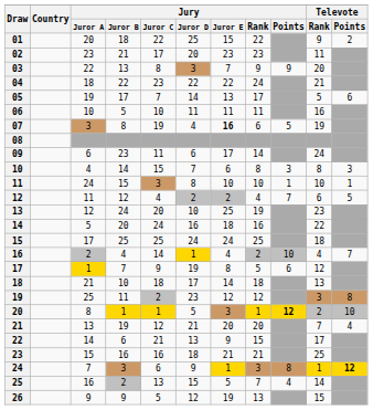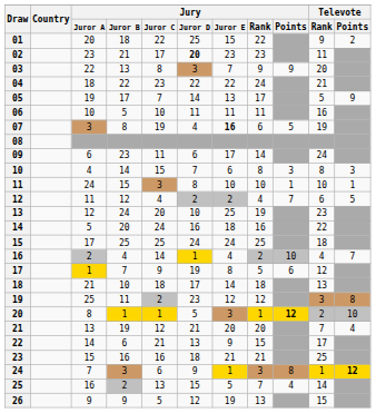 <table class="sortable wikitable collapsible plainrowheaders" style="text-align:center;">
 <tr>
 </tr>
 <tr>
 <th scope="col" rowspan="2">Draw</th>
 <th scope="col" rowspan="2">Country</th>
 <th scope="col" colspan="7">Jury</th>
 <th scope="col" colspan="2">Televote</th>
 </tr>
 <tr>
 <th scope="col"><small>Juror A</small></th>
 <th scope="col"><small>Juror B</small></th>
 <th scope="col"><small>Juror C</small></th>
 <th scope="col"><small>Juror D</small></th>
 <th scope="col"><small>Juror E</small></th>
 <th scope="col">Rank</th>
 <th scope="col">Points</th>
 <th scope="col">Rank</th>
 <th scope="col">Points</th>
 </tr>
 <tr>
 <th scope="row" style="text-align:center;">01</th>
 <td style="text-align:left;"></td>
 <td>20</td>
 <td>18</td>
 <td>22</td>
 <td>25</td>
 <td>15</td>
 <td>22</td>
 <td style="background:#AAAAAA;"></td>
 <td>9</td>
 <td>2</td>
 </tr>
 <tr>
 <th scope="row" style="text-align:center;">02</th>
 <td style="text-align:left;"></td>
 <td>23</td>
 <td>21</td>
 <td>17</td>
-<td>20</td>
+<td><strong>20</strong></td>
 <td>23</td>
 <td>23</td>
 <td style="background:#AAAAAA;"></td>
 <td>11</td>
 <td style="background:#AAAAAA;"></td>
 </tr>
 <tr>
 <th scope="row" style="text-align:center;">03</th>
 <td style="text-align:left;"></td>
 <td>22</td>
 <td>13</td>
 <td>8</td>
 <td style="background:#CC9966;">3</td>
 <td>7</td>
 <td>9</td>
 <td>9</td>
 <td>20</td>
 <td style="background:#AAAAAA;"></td>
 </tr>
 <tr>
 <th scope="row" style="text-align:center;">04</th>
 <td style="text-align:left;"></td>
 <td>18</td>
 <td>22</td>
 <td>23</td>
 <td>22</td>
 <td>22</td>
 <td>24</td>
 <td style="background:#AAAAAA;"></td>
 <td>21</td>
 <td style="background:#AAAAAA;"></td>
 </tr>
 <tr>
 <th scope="row" style="text-align:center;">05</th>
 <td style="text-align:left;"></td>
 <td>19</td>
 <td>17</td>
 <td>7</td>
 <td>14</td>
 <td>13</td>
 <td>17</td>
 <td style="background:#AAAAAA;"></td>
 <td>5</td>
-<td>6</td>
+<td>9</td>
 </tr>
 <tr>
 <th scope="row" style="text-align:center;">06</th>
 <td style="text-align:left;"></td>
 <td>10</td>
 <td>5</td>
 <td>10</td>
 <td>11</td>
 <td>11</td>
 <td>11</td>
 <td style="background:#AAAAAA;"></td>
 <td>16</td>
 <td style="background:#AAAAAA;"></td>
 </tr>
 <tr>
 <th scope="row" style="text-align:center;">07</th>
 <td style="text-align:left;"></td>
 <td style="background:#CC9966;">3</td>
 <td>8</td>
 <td>19</td>
 <td>4</td>
 <td><strong>16</strong></td>
 <td>6</td>
 <td>5</td>
 <td>19</td>
 <td style="background:#AAAAAA;"></td>
 </tr>
 <tr class="sortbottom">
 <th scope="row" style="text-align:center;">08</th>
 <td style="text-align:left;"></td>
 <td style="background:#AAAAAA;"></td>
 <td style="background:#AAAAAA;"></td>
 <td style="background:#AAAAAA;"></td>
 <td style="background:#AAAAAA;"></td>
 <td style="background:#AAAAAA;"></td>
 <td style="background:#AAAAAA;"></td>
 <td style="background:#AAAAAA;"></td>
 <td style="background:#AAAAAA;"></td>
 <td style="background:#AAAAAA;"></td>
 </tr>
 <tr>
 <th scope="row" style="text-align:center;">09</th>
 <td style="text-align:left;"></td>
 <td>6</td>
 <td>23</td>
 <td>11</td>
 <td>6</td>
 <td>17</td>
 <td>14</td>
 <td style="background:#AAAAAA;"></td>
 <td>24</td>
 <td style="background:#AAAAAA;"></td>
 </tr>
 <tr>
 <th scope="row" style="text-align:center;">10</th>
 <td style="text-align:left;"></td>
 <td>4</td>
 <td>14</td>
 <td>15</td>
 <td>7</td>
 <td>6</td>
 <td>8</td>
 <td>3</td>
 <td>8</td>
 <td>3</td>
 </tr>
 <tr>
 <th scope="row" style="text-align:center;">11</th>
 <td style="text-align:left;"></td>
 <td>24</td>
 <td>15</td>
 <td style="background:#CC9966;">3</td>
 <td>8</td>
 <td>10</td>
 <td>10</td>
 <td>1</td>
 <td>10</td>
 <td>1</td>
 </tr>
 <tr>
 <th scope="row" style="text-align:center;">12</th>
 <td style="text-align:left;"></td>
 <td>11</td>
 <td>12</td>
 <td>4</td>
 <td style="background:silver;">2</td>
 <td style="background:silver;">2</td>
 <td>4</td>
 <td>7</td>
 <td>6</td>
 <td>5</td>
 </tr>
 <tr>
 <th scope="row" style="text-align:center;">13</th>
 <td style="text-align:left;"></td>
 <td>12</td>
 <td>24</td>
 <td>20</td>
 <td>10</td>
 <td>25</td>
 <td>19</td>
 <td style="background:#AAAAAA;"></td>
 <td>23</td>
 <td style="background:#AAAAAA;"></td>
 </tr>
 <tr>
 <th scope="row" style="text-align:center;">14</th>
 <td style="text-align:left;"></td>
 <td>5</td>
 <td>20</td>
 <td>24</td>
 <td>16</td>
 <td>18</td>
 <td>16</td>
 <td style="background:#AAAAAA;"></td>
 <td>22</td>
 <td style="background:#AAAAAA;"></td>
 </tr>
 <tr>
 <th scope="row" style="text-align:center;">15</th>
 <td style="text-align:left;"></td>
 <td>17</td>
 <td>25</td>
 <td>25</td>
 <td>24</td>
 <td>24</td>
 <td>25</td>
 <td style="background:#AAAAAA;"></td>
 <td>18</td>
 <td style="background:#AAAAAA;"></td>
 </tr>
 <tr>
 <th scope="row" style="text-align:center;">16</th>
 <td style="text-align:left;"></td>
 <td style="background:silver;">2</td>
 <td>4</td>
 <td>14</td>
 <td style="background:gold;">1</td>
 <td>4</td>
 <td style="background:silver;">2</td>
 <td style="background:silver;">10</td>
 <td>4</td>
 <td>7</td>
 </tr>
 <tr>
 <th scope="row" style="text-align:center;">17</th>
 <td style="text-align:left;"></td>
 <td style="background:gold;">1</td>
 <td>7</td>
 <td>9</td>
 <td>19</td>
 <td>8</td>
 <td>5</td>
 <td>6</td>
 <td>12</td>
 <td style="background:#AAAAAA;"></td>
 </tr>
 <tr>
 <th scope="row" style="text-align:center;">18</th>
 <td style="text-align:left;"></td>
 <td>21</td>
 <td>10</td>
 <td>18</td>
 <td>17</td>
 <td>14</td>
 <td>18</td>
 <td style="background:#AAAAAA;"></td>
 <td>13</td>
 <td style="background:#AAAAAA;"></td>
 </tr>
 <tr>
 <th scope="row" style="text-align:center;">19</th>
 <td style="text-align:left;"></td>
 <td>25</td>
 <td>11</td>
 <td style="background:silver;">2</td>
 <td>23</td>
 <td>12</td>
 <td>12</td>
 <td style="background:#AAAAAA;"></td>
 <td style="background:#CC9966;">3</td>
 <td style="background:#CC9966;">8</td>
 </tr>
 <tr>
 <th scope="row" style="text-align:center;">20</th>
 <td style="text-align:left;"></td>
 <td>8</td>
 <td style="background:gold;">1</td>
 <td style="background:gold;">1</td>
 <td>5</td>
 <td style="background:#CC9966;">3</td>
 <td style="background:gold;">1</td>
 <td style="background:gold;"><strong>12</strong></td>
 <td style="background:silver;">2</td>
 <td style="background:silver;">10</td>
 </tr>
 <tr>
 <th scope="row" style="text-align:center;">21</th>
 <td style="text-align:left;"></td>
 <td>13</td>
 <td>19</td>
 <td>12</td>
 <td>21</td>
 <td>20</td>
 <td>20</td>
 <td style="background:#AAAAAA;"></td>
 <td>7</td>
 <td>4</td>
 </tr>
 <tr>
 <th scope="row" style="text-align:center;">22</th>
 <td style="text-align:left;"></td>
 <td>14</td>
 <td>6</td>
 <td>21</td>
 <td>13</td>
 <td>9</td>
 <td>15</td>
 <td style="background:#AAAAAA;"></td>
 <td>17</td>
 <td style="background:#AAAAAA;"></td>
 </tr>
 <tr>
 <th scope="row" style="text-align:center;">23</th>
 <td style="text-align:left;"></td>
 <td>15</td>
 <td>16</td>
 <td>16</td>
 <td>18</td>
 <td>21</td>
 <td>21</td>
 <td style="background:#AAAAAA;"></td>
 <td>25</td>
 <td style="background:#AAAAAA;"></td>
 </tr>
 <tr>
 <th scope="row" style="text-align:center;">24</th>
 <td style="text-align:left;"></td>
 <td>7</td>
 <td style="background:#CC9966;">3</td>
 <td>6</td>
 <td>9</td>
 <td style="background:gold;">1</td>
 <td style="background:#CC9966;">3</td>
 <td style="background:#CC9966;">8</td>
 <td style="background:gold;">1</td>
 <td style="background:gold;"><strong>12</strong></td>
 </tr>
 <tr>
 <th scope="row" style="text-align:center;">25</th>
 <td style="text-align:left;"></td>
 <td>16</td>
 <td style="background:silver;">2</td>
 <td>13</td>
 <td>15</td>
 <td>5</td>
 <td>7</td>
 <td>4</td>
 <td>14</td>
 <td style="background:#AAAAAA;"></td>
 </tr>
 <tr>
 <th scope="row" style="text-align:center;">26</th>
 <td style="text-align:left;"></td>
 <td>9</td>
 <td>9</td>
 <td>5</td>
 <td>12</td>
 <td>19</td>
 <td>13</td>
 <td style="background:#AAAAAA;"></td>
 <td>15</td>
 <td style="background:#AAAAAA;"></td>
 </tr>
 </table>
